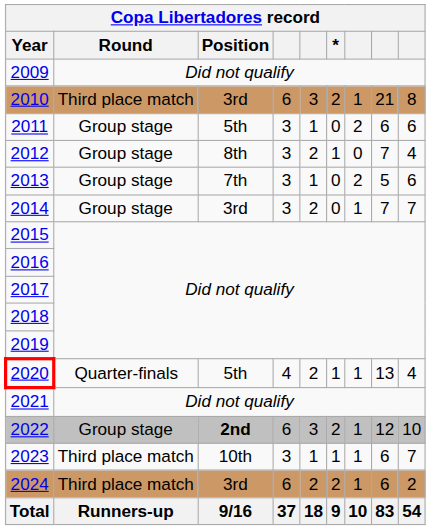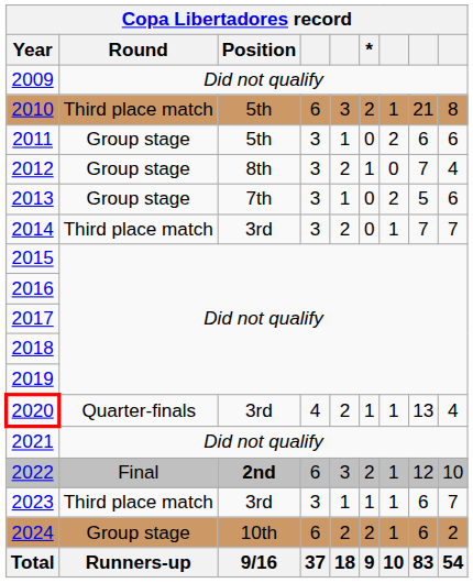 <table class="wikitable" style="text-align: center;">
 <tr>
 <th colspan="10"><a href='#'>Copa Libertadores</a> record</th>
 </tr>
 <tr>
 <th>Year</th>
 <th>Round</th>
 <th>Position</th>
 <th></th>
 <th></th>
 <th>*</th>
 <th></th>
 <th></th>
 <th></th>
 </tr>
 <tr>
 <td> <a href='#'>2009</a></td>
 <td colspan=9><em>Did not qualify</em></td>
 </tr>
 <tr style="background:#cc9966;">
 <td> <a href='#'>2010</a></td>
 <td>Third place match</td>
-<td>3rd</td>
+<td>5th</td>
 <td>6</td>
 <td>3</td>
 <td>2</td>
 <td>1</td>
 <td>21</td>
 <td>8</td>
 </tr>
 <tr>
 <td> <a href='#'>2011</a></td>
 <td>Group stage</td>
 <td>5th</td>
 <td>3</td>
 <td>1</td>
 <td>0</td>
 <td>2</td>
 <td>6</td>
 <td>6</td>
 </tr>
 <tr>
 <td> <a href='#'>2012</a></td>
 <td>Group stage</td>
 <td>8th</td>
 <td>3</td>
 <td>2</td>
 <td>1</td>
 <td>0</td>
 <td>7</td>
 <td>4</td>
 </tr>
 <tr>
 <td> <a href='#'>2013</a></td>
 <td>Group stage</td>
 <td>7th</td>
 <td>3</td>
 <td>1</td>
 <td>0</td>
 <td>2</td>
 <td>5</td>
 <td>6</td>
 </tr>
 <tr>
 <td> <a href='#'>2014</a></td>
-<td>Group stage</td>
+<td>Third place match</td>
 <td>3rd</td>
 <td>3</td>
 <td>2</td>
 <td>0</td>
 <td>1</td>
 <td>7</td>
 <td>7</td>
 </tr>
 <tr>
 <td> <a href='#'>2015</a></td>
 <td rowspan=5 colspan=9><em>Did not qualify</em></td>
 </tr>
 <tr>
 <td> <a href='#'>2016</a></td>
 </tr>
 <tr>
 <td> <a href='#'>2017</a></td>
 </tr>
 <tr>
 <td> <a href='#'>2018</a></td>
 </tr>
 <tr>
 <td> <a href='#'>2019</a></td>
 </tr>
 <tr>
 <td style="border: 3px solid red"> <a href='#'>2020</a></td>
 <td>Quarter-finals</td>
-<td>5th</td>
+<td>3rd</td>
 <td>4</td>
 <td>2</td>
 <td>1</td>
 <td>1</td>
 <td>13</td>
 <td>4</td>
 </tr>
 <tr>
 <td> <a href='#'>2021</a></td>
 <td colspan=9><em>Did not qualify</em></td>
 </tr>
 <tr style="background:silver">
 <td> <a href='#'>2022</a></td>
-<td>Group stage</td>
+<td>Final</td>
 <td><strong>2nd</strong></td>
 <td>6</td>
 <td>3</td>
 <td>2</td>
 <td>1</td>
 <td>12</td>
 <td>10</td>
 </tr>
 <tr>
 <td> <a href='#'>2023</a></td>
 <td>Third place match</td>
-<td>10th</td>
+<td>3rd</td>
 <td>3</td>
 <td>1</td>
 <td>1</td>
 <td>1</td>
 <td>6</td>
 <td>7</td>
 </tr>
 <tr style="background:#cc9966;">
 <td> <a href='#'>2024</a></td>
-<td>Third place match</td>
-<td>3rd</td>
+<td>Group stage</td>
+<td>10th</td>
 <td>6</td>
 <td>2</td>
 <td>2</td>
 <td>1</td>
 <td>6</td>
 <td>2</td>
 </tr>
 <tr align=center bgcolor=#f9f9f9>
 <th>Total</th>
 <th>Runners-up</th>
 <th>9/16</th>
 <th>37</th>
 <th>18</th>
 <th>9</th>
 <th>10</th>
 <th>83</th>
 <th>54</th>
 </tr>
 </table>
